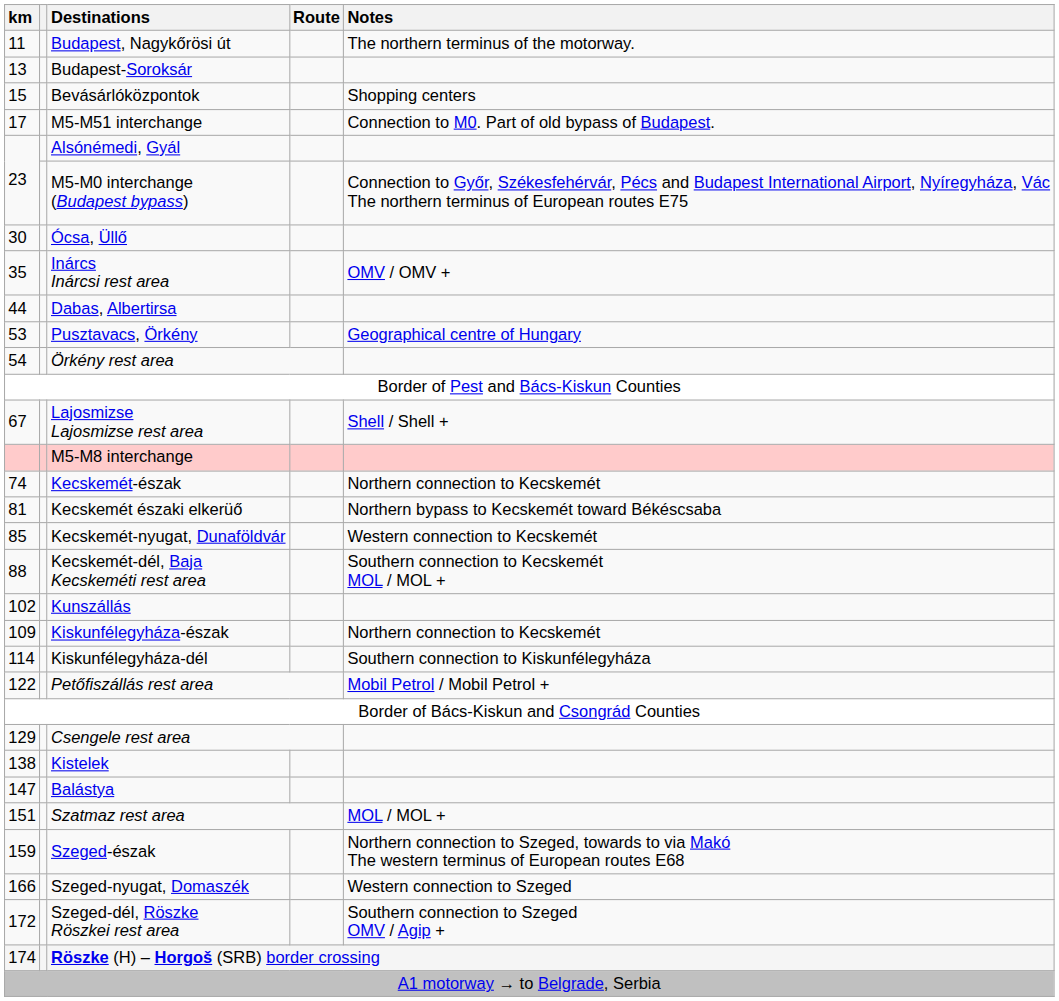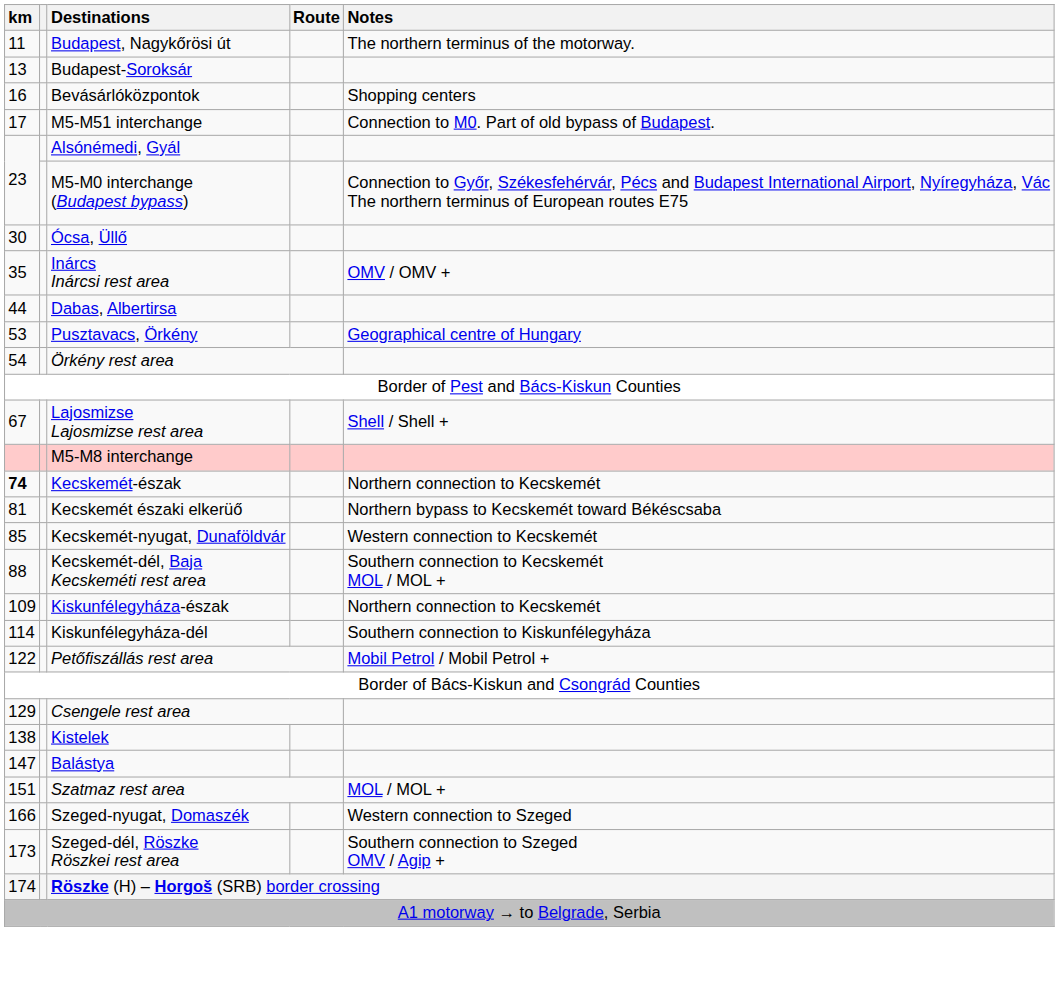 <table class="wikitable sortable sticky-header">
 <tr>
 <th style="text-align:left">km</th>
 <th style="text-align:left"></th>
 <th style="text-align:left">Destinations</th>
 <th style="text-align:center">Route</th>
 <th style="text-align:left">Notes</th>
 </tr>
 <tr>
 <td>11</td>
 <td></td>
 <td><a href='#'>Budapest</a>, Nagykőrösi út</td>
 <td></td>
 <td>The northern terminus of the motorway.</td>
 </tr>
 <tr>
 <td>13</td>
 <td></td>
 <td>Budapest-<a href='#'>Soroksár</a></td>
 <td></td>
 <td></td>
 </tr>
 <tr>
-<td>15</td>
+<td>16</td>
 <td></td>
 <td>Bevásárlóközpontok</td>
 <td></td>
 <td>Shopping centers</td>
 </tr>
 <tr>
 <td>17</td>
 <td></td>
 <td>M5-M51 interchange</td>
 <td></td>
 <td>Connection to <a href='#'>M0</a>. Part of old bypass of <a href='#'>Budapest</a>.</td>
 </tr>
 <tr>
 <td rowspan=2>23</td>
 <td></td>
 <td><a href='#'>Alsónémedi</a>, <a href='#'>Gyál</a></td>
 <td></td>
 <td></td>
 </tr>
 <tr>
 <td></td>
 <td>M5-M0 interchange<br>(<em><a href='#'>Budapest bypass</a></em>)</td>
 <td><br><br><br></td>
 <td>Connection to  <a href='#'>Győr</a>, <a href='#'>Székesfehérvár</a>, <a href='#'>Pécs</a> and  <a href='#'>Budapest International Airport</a>, <a href='#'>Nyíregyháza</a>, <a href='#'>Vác</a><br>The northern terminus of European routes E75</td>
 </tr>
 <tr>
 <td>30</td>
 <td></td>
 <td><a href='#'>Ócsa</a>, <a href='#'>Üllő</a></td>
 <td></td>
 <td></td>
 </tr>
 <tr>
 <td>35</td>
 <td></td>
 <td><a href='#'>Inárcs</a><br> <em>Inárcsi rest area</em></td>
 <td></td>
 <td> <a href='#'>OMV</a> / OMV +   </td>
 </tr>
 <tr>
 <td>44</td>
 <td></td>
 <td><a href='#'>Dabas</a>, <a href='#'>Albertirsa</a></td>
 <td><br></td>
 <td></td>
 </tr>
 <tr>
 <td>53</td>
 <td></td>
 <td><a href='#'>Pusztavacs</a>, <a href='#'>Örkény</a></td>
 <td></td>
 <td><a href='#'>Geographical centre of Hungary</a></td>
 </tr>
 <tr>
 <td>54</td>
 <td></td>
 <td colspan=2><em>Örkény rest area</em></td>
 <td></td>
 </tr>
 <tr>
 <td colspan=5 style="text-align: center;" bgcolor=white> Border of <a href='#'>Pest</a> and <a href='#'>Bács-Kiskun</a> Counties</td>
 </tr>
 <tr>
 <td>67</td>
 <td></td>
 <td><a href='#'>Lajosmizse</a><br> <em>Lajosmizse rest area</em></td>
 <td></td>
 <td> <a href='#'>Shell</a> / Shell +   </td>
 </tr>
 <tr style="background:#ffcbcb;">
 <td></td>
 <td></td>
 <td>M5-M8 interchange</td>
 <td></td>
 <td></td>
 </tr>
 <tr>
-<td>74</td>
+<td><strong>74</strong></td>
 <td></td>
 <td><a href='#'>Kecskemét</a>-észak</td>
 <td></td>
 <td>Northern connection to Kecskemét</td>
 </tr>
 <tr>
 <td>81</td>
 <td></td>
 <td>Kecskemét északi elkerüő</td>
 <td></td>
 <td>Northern bypass to Kecskemét toward Békéscsaba</td>
 </tr>
 <tr>
 <td>85</td>
 <td></td>
 <td>Kecskemét-nyugat, <a href='#'>Dunaföldvár</a></td>
 <td></td>
 <td>Western connection to Kecskemét</td>
 </tr>
 <tr>
 <td>88</td>
 <td></td>
 <td>Kecskemét-dél, <a href='#'>Baja</a><br> <em>Kecskeméti rest area</em></td>
 <td></td>
 <td>Southern connection to Kecskemét<br> <a href='#'>MOL</a> / MOL + </td>
-</tr>
-<tr>
-<td>102</td>
-<td></td>
-<td><a href='#'>Kunszállás</a></td>
-<td></td>
-<td></td>
 </tr>
 <tr>
 <td>109</td>
 <td></td>
 <td><a href='#'>Kiskunfélegyháza</a>-észak</td>
 <td></td>
 <td>Northern connection to Kecskemét</td>
 </tr>
 <tr>
 <td>114</td>
 <td></td>
 <td>Kiskunfélegyháza-dél</td>
 <td></td>
 <td>Southern connection to Kiskunfélegyháza</td>
 </tr>
 <tr>
 <td>122</td>
 <td></td>
 <td colspan=2><em>Petőfiszállás rest area</em></td>
 <td> <a href='#'>Mobil Petrol</a> / Mobil Petrol +  </td>
 </tr>
 <tr>
 <td colspan=5 style="text-align: center;" bgcolor=white> Border of Bács-Kiskun and <a href='#'>Csongrád</a> Counties</td>
 </tr>
 <tr>
 <td>129</td>
 <td></td>
 <td colspan=2><em>Csengele rest area</em></td>
 <td></td>
 </tr>
 <tr>
 <td>138</td>
 <td></td>
 <td><a href='#'>Kistelek</a></td>
 <td></td>
 <td></td>
 </tr>
 <tr>
 <td>147</td>
 <td></td>
 <td><a href='#'>Balástya</a></td>
 <td></td>
 <td></td>
 </tr>
 <tr>
 <td>151</td>
 <td></td>
 <td colspan=2><em>Szatmaz rest area</em></td>
 <td> <a href='#'>MOL</a> / MOL +  </td>
 </tr>
 <tr>
-<td>159</td>
-<td></td>
-<td><a href='#'>Szeged</a>-észak</td>
-<td></td>
-<td>Northern connection to Szeged, towards to  via <a href='#'>Makó</a><br>The western terminus of European routes E68</td>
-</tr>
-<tr>
 <td>166</td>
 <td></td>
 <td>Szeged-nyugat, <a href='#'>Domaszék</a></td>
 <td></td>
 <td>Western connection to Szeged</td>
 </tr>
 <tr>
-<td>172</td>
+<td>173</td>
 <td></td>
 <td>Szeged-dél, <a href='#'>Röszke</a><br> <em>Röszkei rest area</em></td>
 <td></td>
 <td>Southern connection to Szeged<br> <a href='#'>OMV</a> / <a href='#'>Agip</a> + </td>
 </tr>
 <tr bgcolor=#f5f5f5>
 <td>174</td>
 <td></td>
 <td colspan=3><strong><a href='#'>Röszke</a></strong> (H) – <strong><a href='#'>Horgoš</a></strong> (SRB) <a href='#'>border crossing</a></td>
 </tr>
 <tr bgcolor=#C0C0C0>
 <td colspan=5 style="text-align: center;"> <a href='#'>A1 motorway</a>  → to <a href='#'>Belgrade</a>,  Serbia</td>
 </tr>
 </table>
